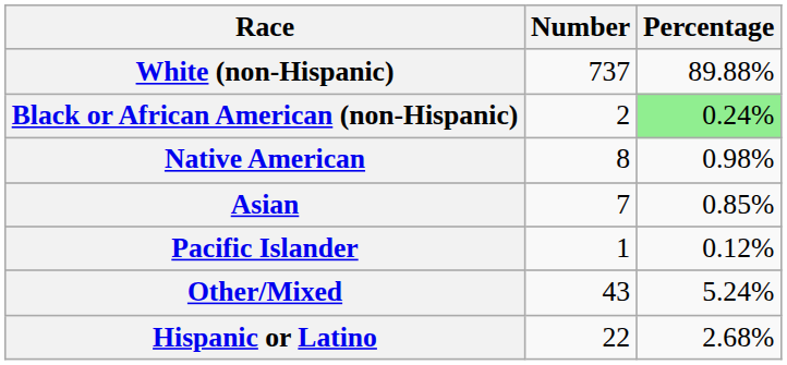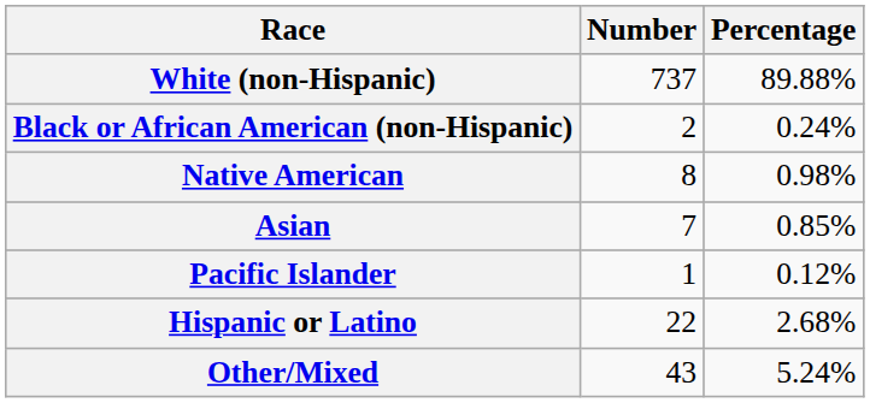 <table class="wikitable" style="text-align:right">
 <tr>
 <th scope="col">Race</th>
 <th scope="col">Number</th>
 <th scope="col">Percentage</th>
 </tr>
 <tr>
 <th scope="row"><a href='#'>White</a> (non-Hispanic)</th>
 <td>737</td>
 <td>89.88%</td>
 </tr>
 <tr>
 <th scope="row"><a href='#'>Black or African American</a> (non-Hispanic)</th>
 <td>2</td>
-<td style="background: lightgreen;">0.24%</td>
+<td>0.24%</td>
 </tr>
 <tr>
 <th scope="row"><a href='#'>Native American</a></th>
 <td>8</td>
 <td>0.98%</td>
 </tr>
 <tr>
 <th scope="row"><a href='#'>Asian</a></th>
 <td>7</td>
 <td>0.85%</td>
 </tr>
 <tr>
 <th scope="row"><a href='#'>Pacific Islander</a></th>
 <td>1</td>
 <td>0.12%</td>
 </tr>
 <tr>
+<th scope="row"><a href='#'>Hispanic</a> or <a href='#'>Latino</a></th>
+<td>22</td>
+<td>2.68%</td>
+</tr>
+<tr>
 <th scope="row"><a href='#'>Other/Mixed</a></th>
 <td>43</td>
 <td>5.24%</td>
 </tr>
-<tr>
-<th scope="row"><a href='#'>Hispanic</a> or <a href='#'>Latino</a></th>
-<td>22</td>
-<td>2.68%</td>
-</tr>
 </table>
